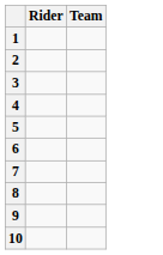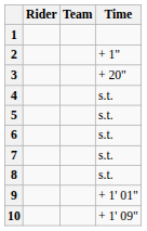 <table class="wikitable">
 <tr>
 <th></th>
 <th>Rider</th>
 <th>Team</th>
+<th>Time</th>
 </tr>
 <tr>
 <th>1</th>
+<td></td>
 <td></td>
 <td></td>
 </tr>
 <tr>
 <th>2</th>
 <td></td>
 <td></td>
+<td>+ 1"</td>
 </tr>
 <tr>
 <th>3</th>
 <td> </td>
 <td></td>
+<td>+ 20"</td>
 </tr>
 <tr>
 <th>4</th>
 <td></td>
 <td></td>
+<td>s.t.</td>
 </tr>
 <tr>
 <th>5</th>
 <td></td>
 <td></td>
+<td>s.t.</td>
 </tr>
 <tr>
 <th>6</th>
 <td></td>
 <td></td>
+<td>s.t.</td>
 </tr>
 <tr>
 <th>7</th>
 <td></td>
 <td></td>
+<td>s.t.</td>
 </tr>
 <tr>
 <th>8</th>
 <td></td>
 <td></td>
+<td>s.t.</td>
 </tr>
 <tr>
 <th>9</th>
 <td></td>
 <td></td>
+<td>+ 1' 01"</td>
 </tr>
 <tr>
 <th>10</th>
 <td></td>
 <td></td>
+<td>+ 1' 09"</td>
 </tr>
 </table>
